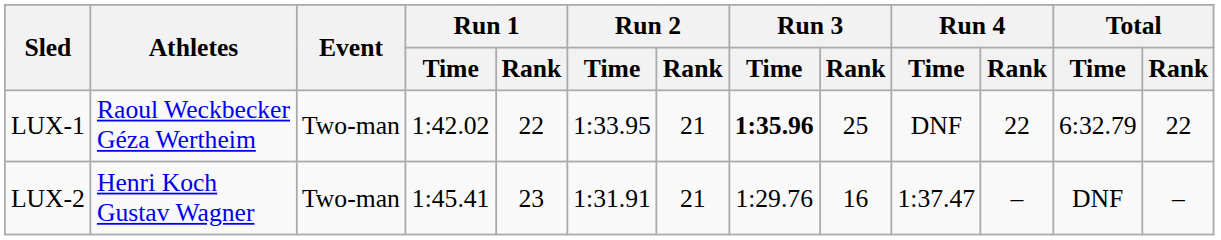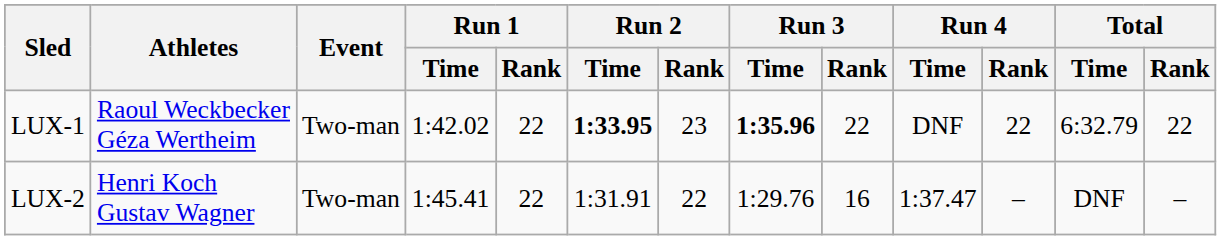 <table class="wikitable" border="1" style="font-size:90%">
 <tr>
 <th rowspan="2">Sled</th>
 <th rowspan="2">Athletes</th>
 <th rowspan="2">Event</th>
 <th colspan="2">Run 1</th>
 <th colspan="2">Run 2</th>
 <th colspan="2">Run 3</th>
 <th colspan="2">Run 4</th>
 <th colspan="2">Total</th>
 </tr>
 <tr>
 <th>Time</th>
 <th>Rank</th>
 <th>Time</th>
 <th>Rank</th>
 <th>Time</th>
 <th>Rank</th>
 <th>Time</th>
 <th>Rank</th>
 <th>Time</th>
 <th>Rank</th>
 </tr>
 <tr>
 <td align="center">LUX-1</td>
 <td><a href='#'>Raoul Weckbecker</a><br><a href='#'>Géza Wertheim</a></td>
 <td>Two-man</td>
 <td align="center">1:42.02</td>
 <td align="center">22</td>
-<td align="center">1:33.95</td>
-<td align="center">21</td>
+<td align="center"><strong>1:33.95</strong></td>
+<td align="center">23</td>
 <td align="center"><strong>1:35.96</strong></td>
-<td align="center">25</td>
+<td align="center">22</td>
 <td align="center">DNF</td>
 <td align="center">22</td>
 <td align="center">6:32.79</td>
 <td align="center">22</td>
 </tr>
 <tr>
 <td align="center">LUX-2</td>
 <td><a href='#'>Henri Koch</a><br><a href='#'>Gustav Wagner</a></td>
 <td>Two-man</td>
 <td align="center">1:45.41</td>
-<td align="center">23</td>
+<td align="center">22</td>
 <td align="center">1:31.91</td>
-<td align="center">21</td>
+<td align="center">22</td>
 <td align="center">1:29.76</td>
 <td align="center">16</td>
 <td align="center">1:37.47</td>
 <td align="center">–</td>
 <td align="center">DNF</td>
 <td align="center">–</td>
 </tr>
 </table>
